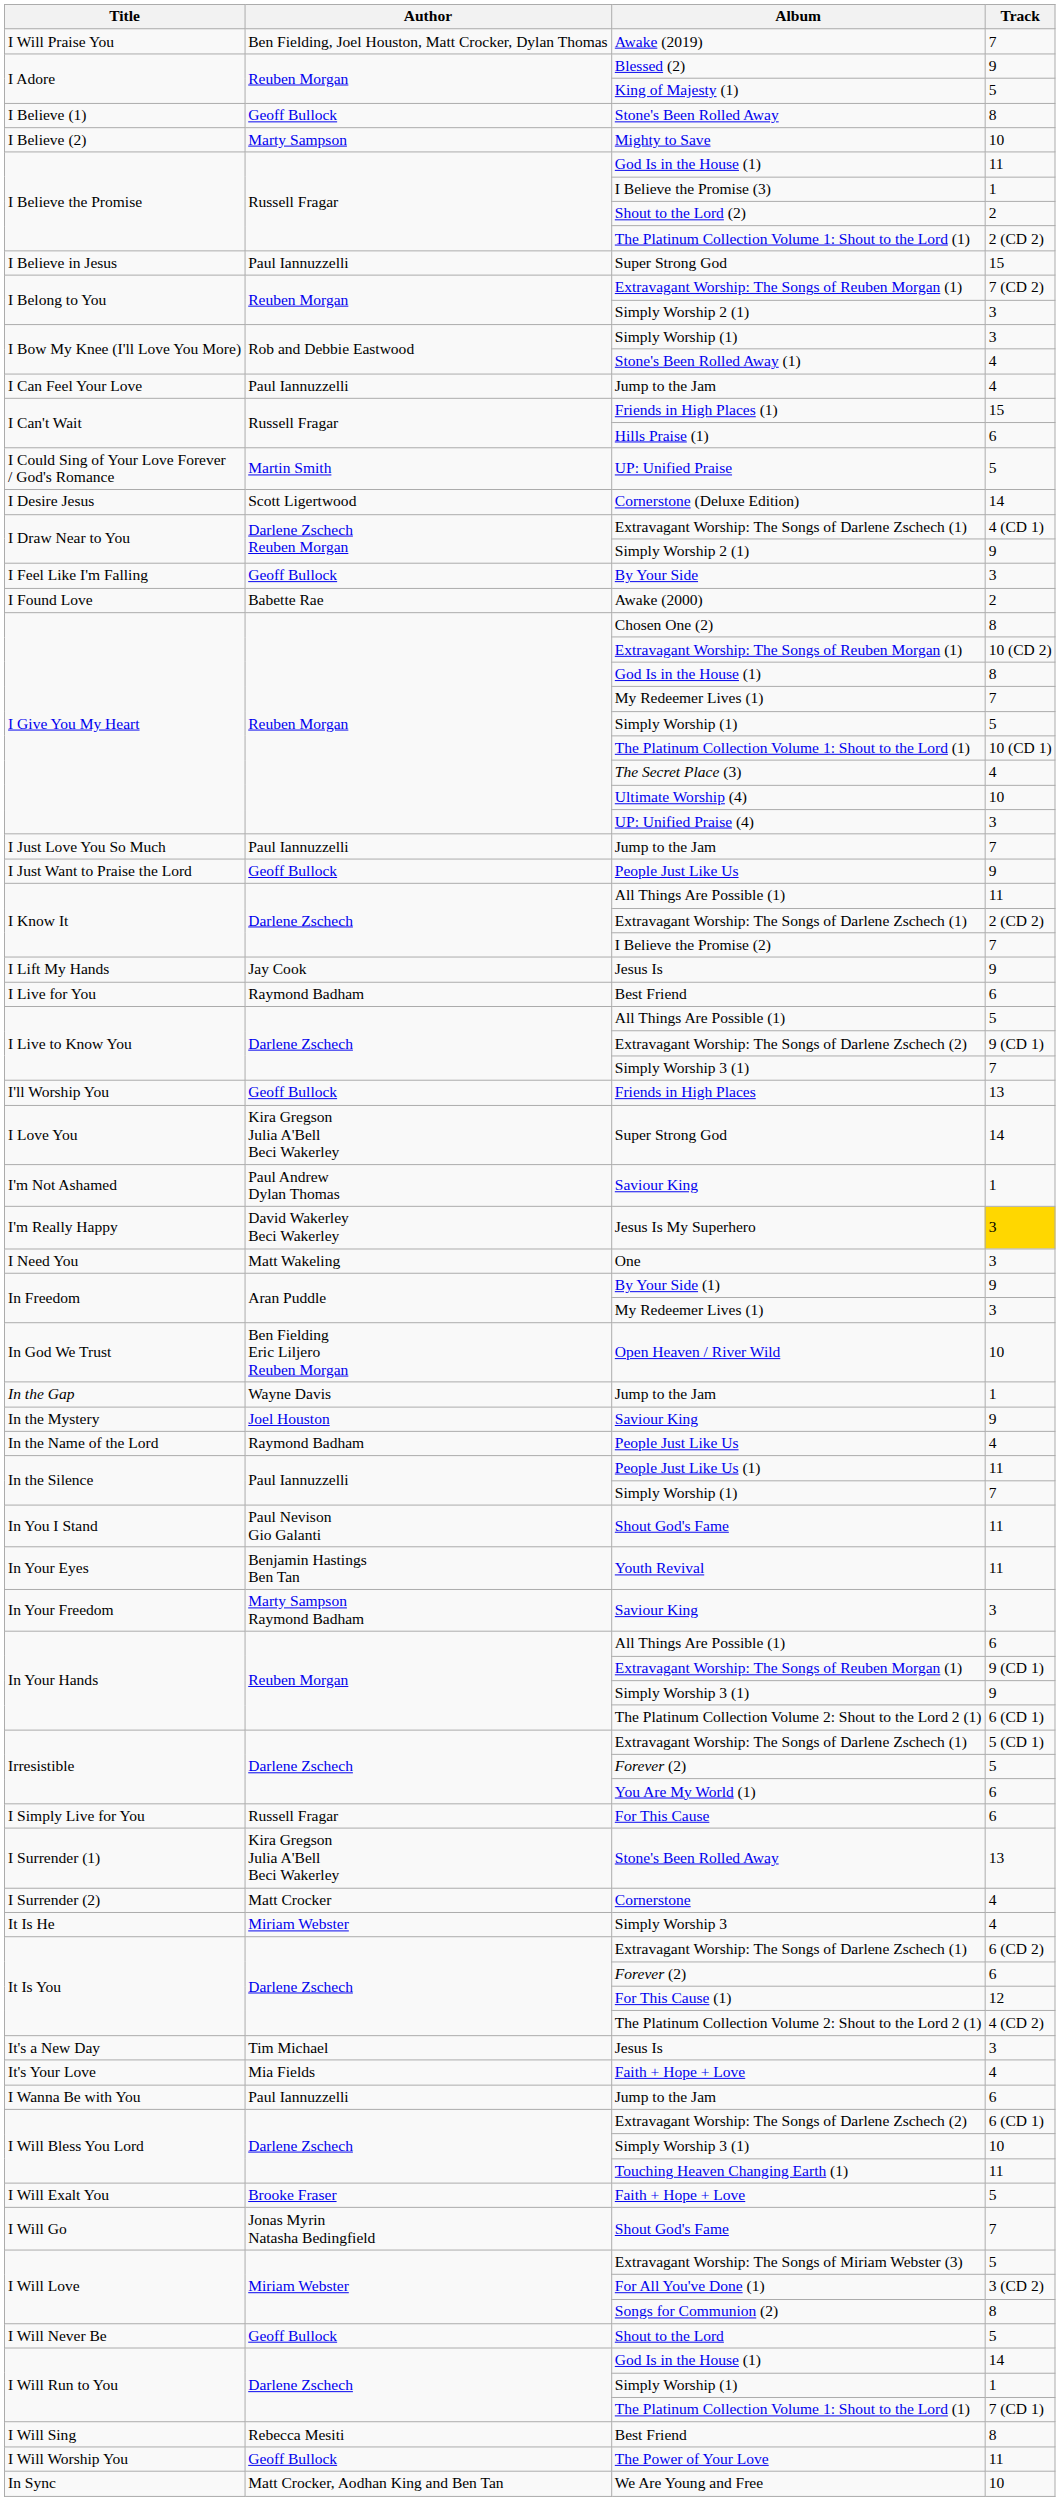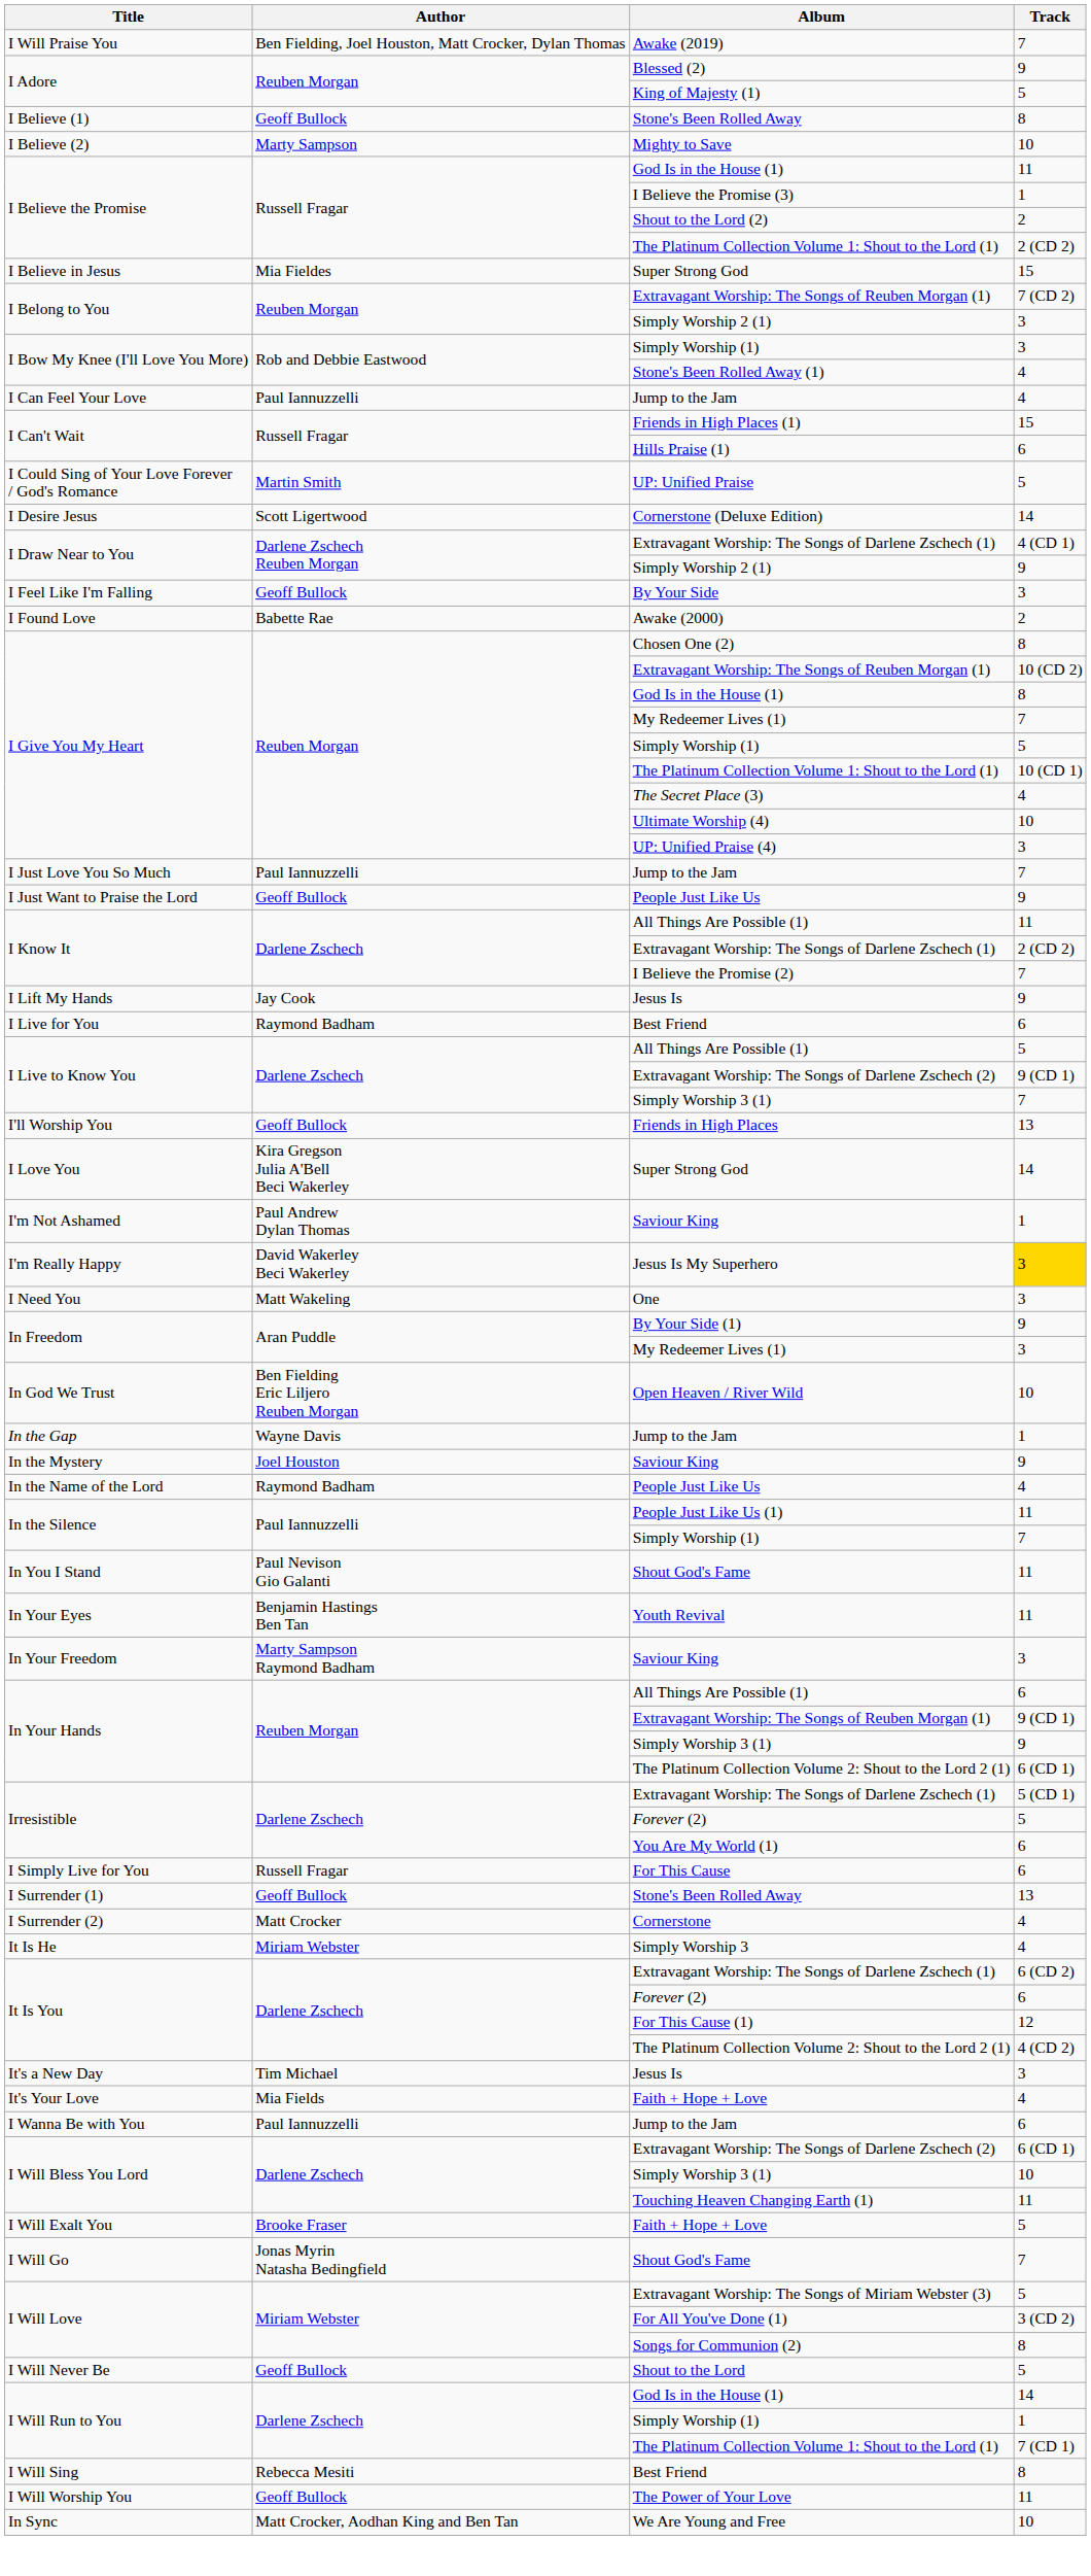 <table class="wikitable">
 <tr>
 <th>Title</th>
 <th>Author</th>
 <th>Album</th>
 <th>Track</th>
 </tr>
 <tr>
 <td>I Will Praise You</td>
 <td>Ben Fielding, Joel Houston, Matt Crocker, Dylan Thomas</td>
 <td><a href='#'>Awake</a> (2019)</td>
 <td>7</td>
 </tr>
 <tr>
 <td rowspan="2">I Adore</td>
 <td rowspan="2"><a href='#'>Reuben Morgan</a></td>
 <td><a href='#'>Blessed</a> (2)</td>
 <td>9</td>
 </tr>
 <tr>
 <td><a href='#'>King of Majesty</a> (1)</td>
 <td>5</td>
 </tr>
 <tr>
 <td>I Believe (1)</td>
 <td><a href='#'>Geoff Bullock</a></td>
 <td><a href='#'>Stone's Been Rolled Away</a></td>
 <td>8</td>
 </tr>
 <tr>
 <td>I Believe (2)</td>
 <td><a href='#'>Marty Sampson</a></td>
 <td><a href='#'>Mighty to Save</a></td>
 <td>10</td>
 </tr>
 <tr>
 <td rowspan="4">I Believe the Promise</td>
 <td rowspan="4">Russell Fragar</td>
 <td><a href='#'>God Is in the House</a> (1)</td>
 <td>11</td>
 </tr>
 <tr>
 <td>I Believe the Promise (3)</td>
 <td>1</td>
 </tr>
 <tr>
 <td><a href='#'>Shout to the Lord</a> (2)</td>
 <td>2</td>
 </tr>
 <tr>
 <td><a href='#'>The Platinum Collection Volume 1: Shout to the Lord</a> (1)</td>
 <td>2 (CD 2)</td>
 </tr>
 <tr>
 <td>I Believe in Jesus</td>
-<td>Paul Iannuzzelli</td>
+<td>Mia Fieldes</td>
 <td>Super Strong God</td>
 <td>15</td>
 </tr>
 <tr>
 <td rowspan="2">I Belong to You</td>
 <td rowspan="2"><a href='#'>Reuben Morgan</a></td>
 <td><a href='#'>Extravagant Worship: The Songs of Reuben Morgan</a> (1)</td>
 <td>7 (CD 2)</td>
 </tr>
 <tr>
 <td>Simply Worship 2 (1)</td>
 <td>3</td>
 </tr>
 <tr>
 <td rowspan="2">I Bow My Knee (I'll Love You More)</td>
 <td rowspan="2">Rob and Debbie Eastwood</td>
 <td>Simply Worship (1)</td>
 <td>3</td>
 </tr>
 <tr>
 <td><a href='#'>Stone's Been Rolled Away</a> (1)</td>
 <td>4</td>
 </tr>
 <tr>
 <td>I Can Feel Your Love</td>
 <td>Paul Iannuzzelli</td>
 <td>Jump to the Jam</td>
 <td>4</td>
 </tr>
 <tr>
 <td rowspan="2">I Can't Wait</td>
 <td rowspan="2">Russell Fragar</td>
 <td><a href='#'>Friends in High Places</a> (1)</td>
 <td>15</td>
 </tr>
 <tr>
 <td><a href='#'>Hills Praise</a> (1)</td>
 <td>6</td>
 </tr>
 <tr>
 <td>I Could Sing of Your Love Forever<br>/ God's Romance</td>
 <td><a href='#'>Martin Smith</a></td>
 <td><a href='#'>UP: Unified Praise</a></td>
 <td>5</td>
 </tr>
 <tr>
 <td>I Desire Jesus</td>
 <td>Scott Ligertwood</td>
 <td><a href='#'>Cornerstone</a> (Deluxe Edition)</td>
 <td>14</td>
 </tr>
 <tr>
 <td rowspan="2">I Draw Near to You</td>
 <td rowspan="2"><a href='#'>Darlene Zschech</a> <br> <a href='#'>Reuben Morgan</a></td>
 <td>Extravagant Worship: The Songs of Darlene Zschech (1)</td>
 <td>4 (CD 1)</td>
 </tr>
 <tr>
 <td>Simply Worship 2 (1)</td>
 <td>9</td>
 </tr>
 <tr>
 <td>I Feel Like I'm Falling</td>
 <td><a href='#'>Geoff Bullock</a></td>
 <td><a href='#'>By Your Side</a></td>
 <td>3</td>
 </tr>
 <tr>
 <td>I Found Love</td>
 <td>Babette Rae</td>
 <td>Awake (2000)</td>
 <td>2</td>
 </tr>
 <tr>
 <td rowspan="9"><a href='#'>I Give You My Heart</a></td>
 <td rowspan="9"><a href='#'>Reuben Morgan</a></td>
 <td>Chosen One (2)</td>
 <td>8</td>
 </tr>
 <tr>
 <td><a href='#'>Extravagant Worship: The Songs of Reuben Morgan</a> (1)</td>
 <td>10 (CD 2)</td>
 </tr>
 <tr>
 <td><a href='#'>God Is in the House</a> (1)</td>
 <td>8</td>
 </tr>
 <tr>
 <td>My Redeemer Lives (1)</td>
 <td>7</td>
 </tr>
 <tr>
 <td>Simply Worship (1)</td>
 <td>5</td>
 </tr>
 <tr>
 <td><a href='#'>The Platinum Collection Volume 1: Shout to the Lord</a> (1)</td>
 <td>10 (CD 1)</td>
 </tr>
 <tr>
 <td><em>The Secret Place</em> (3)</td>
 <td>4</td>
 </tr>
 <tr>
 <td><a href='#'>Ultimate Worship</a> (4)</td>
 <td>10</td>
 </tr>
 <tr>
 <td><a href='#'>UP: Unified Praise</a> (4)</td>
 <td>3</td>
 </tr>
 <tr>
 <td>I Just Love You So Much</td>
 <td>Paul Iannuzzelli</td>
 <td>Jump to the Jam</td>
 <td>7</td>
 </tr>
 <tr>
 <td>I Just Want to Praise the Lord</td>
 <td><a href='#'>Geoff Bullock</a></td>
 <td><a href='#'>People Just Like Us</a></td>
 <td>9</td>
 </tr>
 <tr>
 <td rowspan="3">I Know It</td>
 <td rowspan="3"><a href='#'>Darlene Zschech</a></td>
 <td>All Things Are Possible (1)</td>
 <td>11</td>
 </tr>
 <tr>
 <td>Extravagant Worship: The Songs of Darlene Zschech (1)</td>
 <td>2 (CD 2)</td>
 </tr>
 <tr>
 <td>I Believe the Promise (2)</td>
 <td>7</td>
 </tr>
 <tr>
 <td>I Lift My Hands</td>
 <td>Jay Cook</td>
 <td>Jesus Is</td>
 <td>9</td>
 </tr>
 <tr>
 <td>I Live for You</td>
 <td>Raymond Badham</td>
 <td>Best Friend</td>
 <td>6</td>
 </tr>
 <tr>
 <td rowspan="3">I Live to Know You</td>
 <td rowspan="3"><a href='#'>Darlene Zschech</a></td>
 <td>All Things Are Possible (1)</td>
 <td>5</td>
 </tr>
 <tr>
 <td>Extravagant Worship: The Songs of Darlene Zschech (2)</td>
 <td>9 (CD 1)</td>
 </tr>
 <tr>
 <td>Simply Worship 3 (1)</td>
 <td>7</td>
 </tr>
 <tr>
 <td>I'll Worship You</td>
 <td><a href='#'>Geoff Bullock</a></td>
 <td><a href='#'>Friends in High Places</a></td>
 <td>13</td>
 </tr>
 <tr>
 <td>I Love You</td>
 <td>Kira Gregson <br> Julia A'Bell <br> Beci Wakerley</td>
 <td>Super Strong God</td>
 <td>14</td>
 </tr>
 <tr>
 <td>I'm Not Ashamed</td>
 <td>Paul Andrew <br> Dylan Thomas</td>
 <td><a href='#'>Saviour King</a></td>
 <td>1</td>
 </tr>
 <tr>
 <td>I'm Really Happy</td>
 <td>David Wakerley <br> Beci Wakerley</td>
 <td>Jesus Is My Superhero</td>
 <td style="background: gold;">3</td>
 </tr>
 <tr>
 <td>I Need You</td>
 <td>Matt Wakeling</td>
 <td>One</td>
 <td>3</td>
 </tr>
 <tr>
 <td rowspan="2">In Freedom</td>
 <td rowspan="2">Aran Puddle</td>
 <td><a href='#'>By Your Side</a> (1)</td>
 <td>9</td>
 </tr>
 <tr>
 <td>My Redeemer Lives (1)</td>
 <td>3</td>
 </tr>
 <tr>
 <td>In God We Trust</td>
 <td>Ben Fielding <br> Eric Liljero <br> <a href='#'>Reuben Morgan</a></td>
 <td><a href='#'>Open Heaven / River Wild</a></td>
 <td>10</td>
 </tr>
 <tr>
 <td><em>In the Gap</em></td>
 <td>Wayne Davis</td>
 <td>Jump to the Jam</td>
 <td>1</td>
 </tr>
 <tr>
 <td>In the Mystery</td>
 <td><a href='#'>Joel Houston</a></td>
 <td><a href='#'>Saviour King</a></td>
 <td>9</td>
 </tr>
 <tr>
 <td>In the Name of the Lord</td>
 <td>Raymond Badham</td>
 <td><a href='#'>People Just Like Us</a></td>
 <td>4</td>
 </tr>
 <tr>
 <td rowspan="2">In the Silence</td>
 <td rowspan="2">Paul Iannuzzelli</td>
 <td><a href='#'>People Just Like Us</a> (1)</td>
 <td>11</td>
 </tr>
 <tr>
 <td>Simply Worship (1)</td>
 <td>7</td>
 </tr>
 <tr>
 <td>In You I Stand</td>
 <td>Paul Nevison <br> Gio Galanti</td>
 <td><a href='#'>Shout God's Fame</a></td>
 <td>11</td>
 </tr>
 <tr>
 <td>In Your Eyes</td>
 <td>Benjamin Hastings <br> Ben Tan</td>
 <td><a href='#'>Youth Revival</a></td>
 <td>11</td>
 </tr>
 <tr>
 <td>In Your Freedom</td>
 <td><a href='#'>Marty Sampson</a> <br> Raymond Badham</td>
 <td><a href='#'>Saviour King</a></td>
 <td>3</td>
 </tr>
 <tr>
 <td rowspan="4">In Your Hands</td>
 <td rowspan="4"><a href='#'>Reuben Morgan</a></td>
 <td>All Things Are Possible (1)</td>
 <td>6</td>
 </tr>
 <tr>
 <td><a href='#'>Extravagant Worship: The Songs of Reuben Morgan</a> (1)</td>
 <td>9 (CD 1)</td>
 </tr>
 <tr>
 <td>Simply Worship 3 (1)</td>
 <td>9</td>
 </tr>
 <tr>
 <td>The Platinum Collection Volume 2: Shout to the Lord 2 (1)</td>
 <td>6 (CD 1)</td>
 </tr>
 <tr>
 <td rowspan="3">Irresistible</td>
 <td rowspan="3"><a href='#'>Darlene Zschech</a></td>
 <td>Extravagant Worship: The Songs of Darlene Zschech (1)</td>
 <td>5 (CD 1)</td>
 </tr>
 <tr>
 <td><em>Forever</em> (2)</td>
 <td>5</td>
 </tr>
 <tr>
 <td><a href='#'>You Are My World</a> (1)</td>
 <td>6</td>
 </tr>
 <tr>
 <td>I Simply Live for You</td>
 <td>Russell Fragar</td>
 <td><a href='#'>For This Cause</a></td>
 <td>6</td>
 </tr>
 <tr>
 <td>I Surrender (1)</td>
-<td>Kira Gregson <br> Julia A'Bell <br> Beci Wakerley</td>
+<td><a href='#'>Geoff Bullock</a></td>
 <td><a href='#'>Stone's Been Rolled Away</a></td>
 <td>13</td>
 </tr>
 <tr>
 <td>I Surrender (2)</td>
 <td>Matt Crocker</td>
 <td><a href='#'>Cornerstone</a></td>
 <td>4</td>
 </tr>
 <tr>
 <td>It Is He</td>
 <td><a href='#'>Miriam Webster</a></td>
 <td>Simply Worship 3</td>
 <td>4</td>
 </tr>
 <tr>
 <td rowspan="4">It Is You</td>
 <td rowspan="4"><a href='#'>Darlene Zschech</a></td>
 <td>Extravagant Worship: The Songs of Darlene Zschech (1)</td>
 <td>6 (CD 2)</td>
 </tr>
 <tr>
 <td><em>Forever</em> (2)</td>
 <td>6</td>
 </tr>
 <tr>
 <td><a href='#'>For This Cause</a> (1)</td>
 <td>12</td>
 </tr>
 <tr>
 <td>The Platinum Collection Volume 2: Shout to the Lord 2 (1)</td>
 <td>4 (CD 2)</td>
 </tr>
 <tr>
 <td>It's a New Day</td>
 <td>Tim Michael</td>
 <td>Jesus Is</td>
 <td>3</td>
 </tr>
 <tr>
 <td>It's Your Love</td>
 <td>Mia Fields</td>
 <td><a href='#'>Faith + Hope + Love</a></td>
 <td>4</td>
 </tr>
 <tr>
 <td>I Wanna Be with You</td>
 <td>Paul Iannuzzelli</td>
 <td>Jump to the Jam</td>
 <td>6</td>
 </tr>
 <tr>
 <td rowspan="3">I Will Bless You Lord</td>
 <td rowspan="3"><a href='#'>Darlene Zschech</a></td>
 <td>Extravagant Worship: The Songs of Darlene Zschech (2)</td>
 <td>6 (CD 1)</td>
 </tr>
 <tr>
 <td>Simply Worship 3 (1)</td>
 <td>10</td>
 </tr>
 <tr>
 <td><a href='#'>Touching Heaven Changing Earth</a> (1)</td>
 <td>11</td>
 </tr>
 <tr>
 <td>I Will Exalt You</td>
 <td><a href='#'>Brooke Fraser</a></td>
 <td><a href='#'>Faith + Hope + Love</a></td>
 <td>5</td>
 </tr>
 <tr>
 <td>I Will Go</td>
 <td>Jonas Myrin <br> Natasha Bedingfield</td>
 <td><a href='#'>Shout God's Fame</a></td>
 <td>7</td>
 </tr>
 <tr>
 <td rowspan="3">I Will Love</td>
 <td rowspan="3"><a href='#'>Miriam Webster</a></td>
 <td>Extravagant Worship: The Songs of Miriam Webster (3)</td>
 <td>5</td>
 </tr>
 <tr>
 <td><a href='#'>For All You've Done</a> (1)</td>
 <td>3 (CD 2)</td>
 </tr>
 <tr>
 <td><a href='#'>Songs for Communion</a> (2)</td>
 <td>8</td>
 </tr>
 <tr>
 <td>I Will Never Be</td>
 <td><a href='#'>Geoff Bullock</a></td>
 <td><a href='#'>Shout to the Lord</a></td>
 <td>5</td>
 </tr>
 <tr>
 <td rowspan="3">I Will Run to You</td>
 <td rowspan="3"><a href='#'>Darlene Zschech</a></td>
 <td><a href='#'>God Is in the House</a> (1)</td>
 <td>14</td>
 </tr>
 <tr>
 <td>Simply Worship (1)</td>
 <td>1</td>
 </tr>
 <tr>
 <td><a href='#'>The Platinum Collection Volume 1: Shout to the Lord</a> (1)</td>
 <td>7 (CD 1)</td>
 </tr>
 <tr>
 <td>I Will Sing</td>
 <td>Rebecca Mesiti</td>
 <td>Best Friend</td>
 <td>8</td>
 </tr>
 <tr>
 <td>I Will Worship You</td>
 <td><a href='#'>Geoff Bullock</a></td>
 <td><a href='#'>The Power of Your Love</a></td>
 <td>11</td>
 </tr>
 <tr>
 <td>In Sync</td>
 <td>Matt Crocker, Aodhan King and Ben Tan</td>
 <td>We Are Young and Free</td>
 <td>10</td>
 </tr>
 </table>
